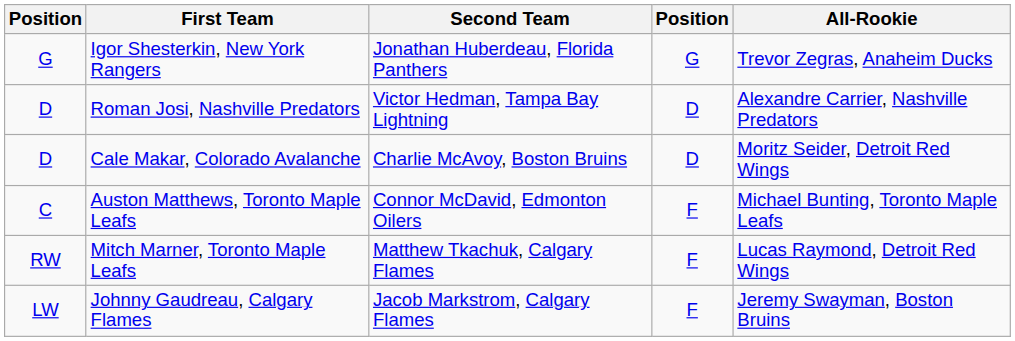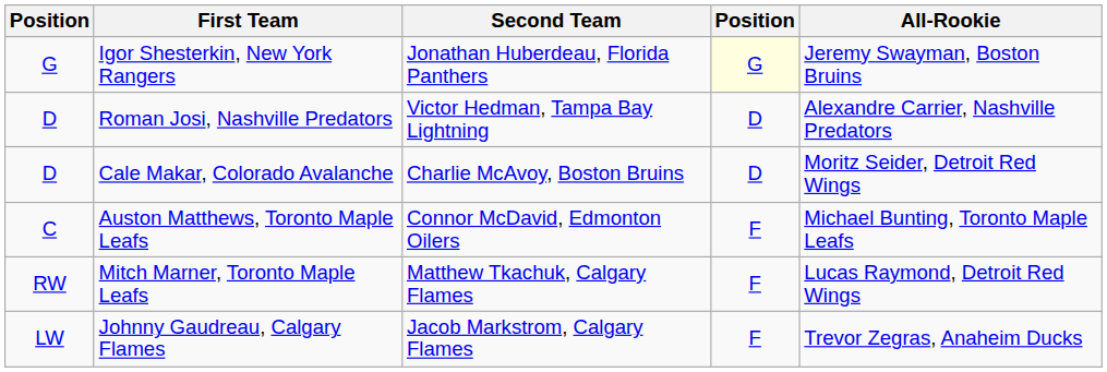 <table class="wikitable">
 <tr>
 <th>Position</th>
 <th>First Team</th>
 <th>Second Team</th>
 <th>Position</th>
 <th>All-Rookie</th>
 </tr>
 <tr>
 <td align=center><a href='#'>G</a></td>
 <td><a href='#'>Igor Shesterkin</a>, <a href='#'>New York Rangers</a></td>
 <td><a href='#'>Jonathan Huberdeau</a>, <a href='#'>Florida Panthers</a></td>
-<td align=center><a href='#'>G</a></td>
-<td><a href='#'>Trevor Zegras</a>, <a href='#'>Anaheim Ducks</a></td>
+<td align=center style="background: lightyellow;"><a href='#'>G</a></td>
+<td><a href='#'>Jeremy Swayman</a>, <a href='#'>Boston Bruins</a></td>
 </tr>
 <tr>
 <td align=center><a href='#'>D</a></td>
 <td><a href='#'>Roman Josi</a>, <a href='#'>Nashville Predators</a></td>
 <td><a href='#'>Victor Hedman</a>, <a href='#'>Tampa Bay Lightning</a></td>
 <td align=center><a href='#'>D</a></td>
 <td><a href='#'>Alexandre Carrier</a>, <a href='#'>Nashville Predators</a></td>
 </tr>
 <tr>
 <td align=center><a href='#'>D</a></td>
 <td><a href='#'>Cale Makar</a>, <a href='#'>Colorado Avalanche</a></td>
 <td><a href='#'>Charlie McAvoy</a>, <a href='#'>Boston Bruins</a></td>
 <td align=center><a href='#'>D</a></td>
 <td><a href='#'>Moritz Seider</a>, <a href='#'>Detroit Red Wings</a></td>
 </tr>
 <tr>
 <td align=center><a href='#'>C</a></td>
 <td><a href='#'>Auston Matthews</a>, <a href='#'>Toronto Maple Leafs</a></td>
 <td><a href='#'>Connor McDavid</a>, <a href='#'>Edmonton Oilers</a></td>
 <td align=center><a href='#'>F</a></td>
 <td><a href='#'>Michael Bunting</a>, <a href='#'>Toronto Maple Leafs</a></td>
 </tr>
 <tr>
 <td align=center><a href='#'>RW</a></td>
 <td><a href='#'>Mitch Marner</a>, <a href='#'>Toronto Maple Leafs</a></td>
 <td><a href='#'>Matthew Tkachuk</a>, <a href='#'>Calgary Flames</a></td>
 <td align=center><a href='#'>F</a></td>
 <td><a href='#'>Lucas Raymond</a>, <a href='#'>Detroit Red Wings</a></td>
 </tr>
 <tr>
 <td align=center><a href='#'>LW</a></td>
 <td><a href='#'>Johnny Gaudreau</a>, <a href='#'>Calgary Flames</a></td>
 <td><a href='#'>Jacob Markstrom</a>, <a href='#'>Calgary Flames</a></td>
 <td align=center><a href='#'>F</a></td>
-<td><a href='#'>Jeremy Swayman</a>, <a href='#'>Boston Bruins</a></td>
+<td><a href='#'>Trevor Zegras</a>, <a href='#'>Anaheim Ducks</a></td>
 </tr>
 </table>
